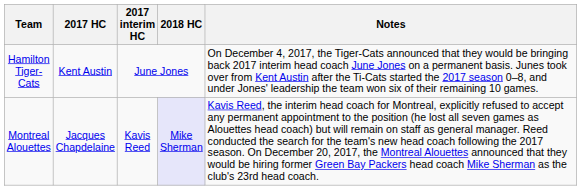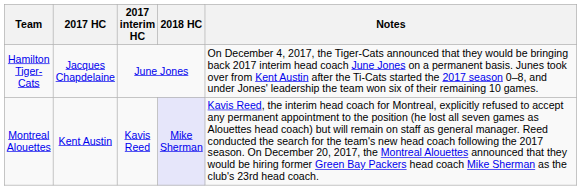 <table class="wikitable">
 <tr>
 <th>Team</th>
 <th>2017 HC</th>
 <th>2017 interim HC</th>
 <th>2018 HC</th>
 <th scope="col" style="width: 70%;">Notes</th>
 </tr>
 <tr>
 <td style="text-align:center;"><a href='#'>Hamilton Tiger-Cats</a></td>
-<td style="text-align:center;"><a href='#'>Kent Austin</a></td>
+<td style="text-align:center;"><a href='#'>Jacques Chapdelaine</a></td>
 <td colspan="2" style="text-align:center;"><a href='#'>June Jones</a></td>
 <td>On December 4, 2017, the Tiger-Cats announced that they would be bringing back 2017 interim head coach <a href='#'>June Jones</a> on a permanent basis. Junes took over from <a href='#'>Kent Austin</a> after the Ti-Cats started the <a href='#'>2017 season</a> 0–8, and under Jones' leadership the team won six of their remaining 10 games.</td>
 </tr>
 <tr>
 <td style="text-align:center;"><a href='#'>Montreal Alouettes</a></td>
-<td style="text-align:center;"><a href='#'>Jacques Chapdelaine</a></td>
+<td style="text-align:center;"><a href='#'>Kent Austin</a></td>
 <td style="text-align:center;"><a href='#'>Kavis Reed</a></td>
 <td style="background: lavender; text-align:center;"><a href='#'>Mike Sherman</a></td>
 <td><a href='#'>Kavis Reed</a>, the interim head coach for Montreal, explicitly refused to accept any permanent appointment to the position (he lost all seven games as Alouettes head coach) but will remain on staff as general manager. Reed conducted the search for the team's new head coach following the 2017 season. On December 20, 2017, the <a href='#'>Montreal Alouettes</a> announced that they would be hiring former <a href='#'>Green Bay Packers</a> head coach <a href='#'>Mike Sherman</a> as the club's 23rd head coach.</td>
 </tr>
 </table>
